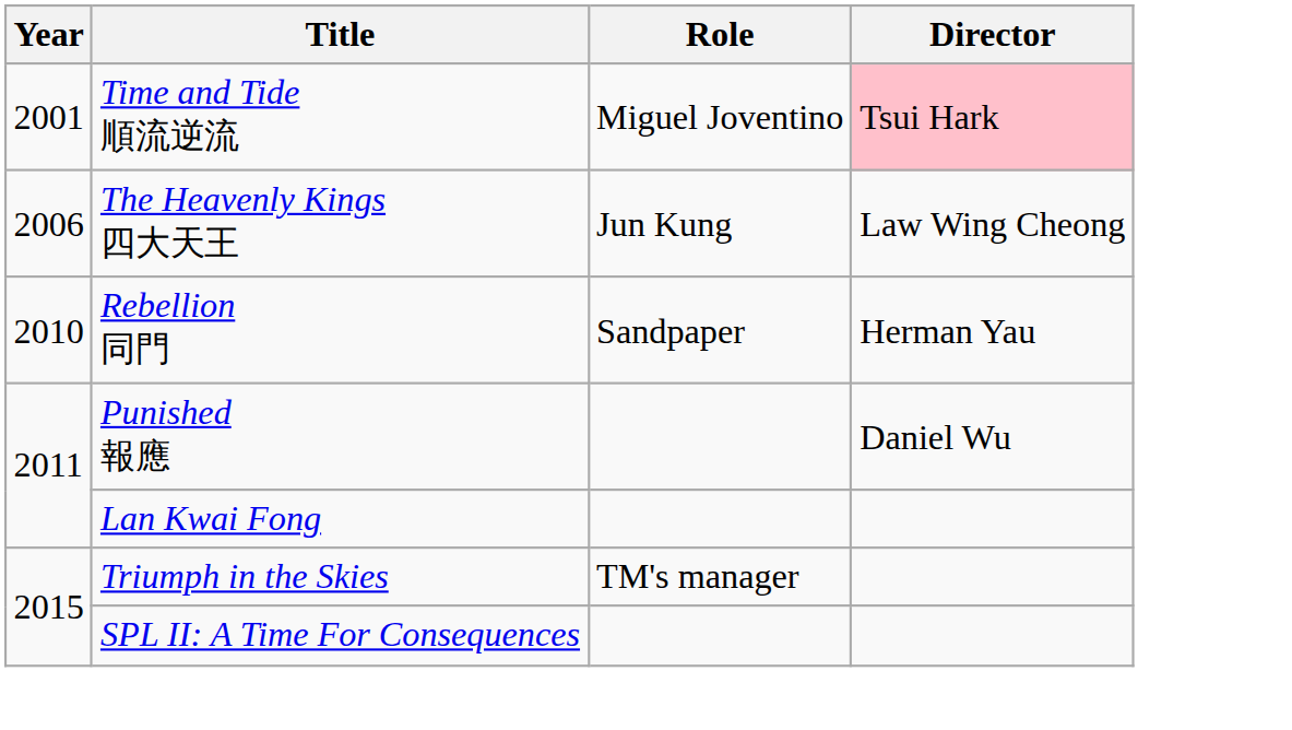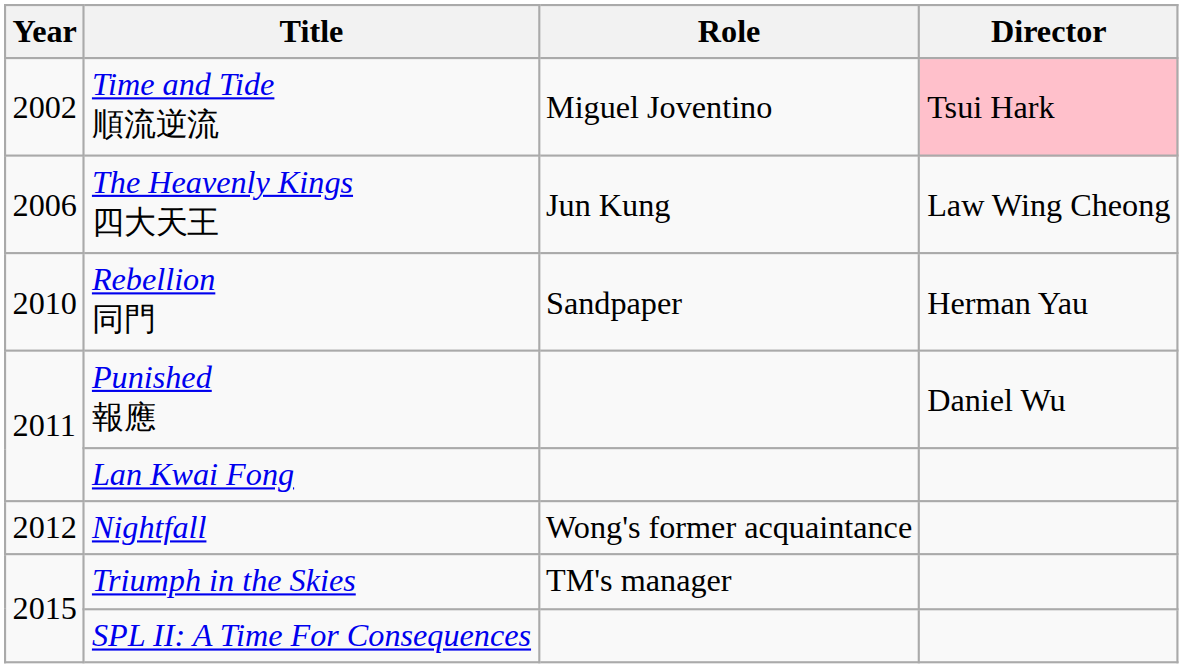 <table class="wikitable" style="font-size: 95%;">
 <tr>
 <th>Year</th>
 <th>Title</th>
 <th>Role</th>
 <th>Director</th>
 </tr>
 <tr>
-<td>2001</td>
+<td>2002</td>
 <td><em><a href='#'>Time and Tide</a></em><br>順流逆流</td>
 <td>Miguel Joventino</td>
 <td style="background: pink;">Tsui Hark</td>
 </tr>
 <tr>
 <td>2006</td>
 <td><em><a href='#'>The Heavenly Kings</a></em><br>四大天王</td>
 <td>Jun Kung</td>
 <td>Law Wing Cheong</td>
 </tr>
 <tr>
 <td>2010</td>
 <td><em><a href='#'>Rebellion</a></em><br>同門</td>
 <td>Sandpaper</td>
 <td>Herman Yau</td>
 </tr>
 <tr>
 <td rowspan=2>2011</td>
 <td><em><a href='#'>Punished</a></em><br>報應</td>
 <td></td>
 <td>Daniel Wu</td>
 </tr>
 <tr>
 <td><em><a href='#'>Lan Kwai Fong</a></em></td>
 <td></td>
 <td></td>
 </tr>
 <tr>
+<td>2012</td>
+<td><em><a href='#'>Nightfall</a></em></td>
+<td>Wong's former acquaintance</td>
+<td></td>
+</tr>
+<tr>
 <td rowspan=2>2015</td>
 <td><em><a href='#'>Triumph in the Skies</a></em></td>
 <td>TM's manager</td>
 <td></td>
 </tr>
 <tr>
 <td><em><a href='#'>SPL II: A Time For Consequences</a></em></td>
 <td></td>
 <td></td>
 </tr>
 </table>
